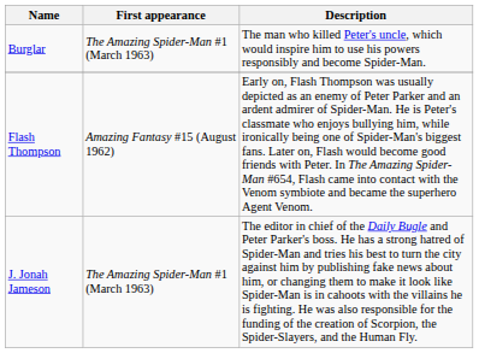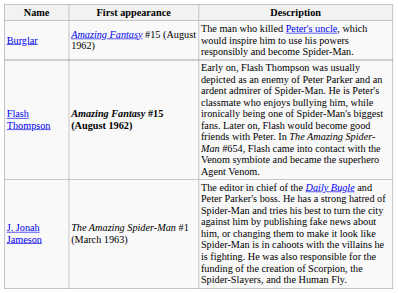 <table class=wikitable>
 <tr>
 <th>Name</th>
 <th>First appearance</th>
 <th width=50%>Description</th>
 </tr>
 <tr>
 <td><a href='#'>Burglar</a></td>
-<td><em>The Amazing Spider-Man</em> #1 (March 1963)</td>
+<td><em><a href='#'>Amazing Fantasy</a></em> #15 (August 1962)</td>
 <td>The man who killed <a href='#'>Peter's uncle</a>, which would inspire him to use his powers responsibly and become Spider-Man.</td>
 </tr>
 <tr>
 </tr>
 <tr>
 <td><a href='#'>Flash Thompson</a></td>
-<td><em>Amazing Fantasy</em> #15 (August 1962)</td>
+<td><strong><em>Amazing Fantasy</em> #15 (August 1962)</strong></td>
 <td>Early on, Flash Thompson was usually depicted as an enemy of Peter Parker and an ardent admirer of Spider-Man. He is Peter's classmate who enjoys bullying him, while ironically being one of Spider-Man's biggest fans. Later on, Flash would become good friends with Peter. In <em>The Amazing Spider-Man</em> #654, Flash came into contact with the Venom symbiote and became the superhero Agent Venom.</td>
 </tr>
 <tr>
 <td><a href='#'>J. Jonah Jameson</a></td>
 <td><em>The Amazing Spider-Man</em> #1 (March 1963)</td>
 <td>The editor in chief of the <em><a href='#'>Daily Bugle</a></em> and Peter Parker's boss. He has a strong hatred of Spider-Man and tries his best to turn the city against him by publishing fake news about him, or changing them to make it look like Spider-Man is in cahoots with the villains he is fighting. He was also responsible for the funding of the creation of Scorpion, the Spider-Slayers, and the Human Fly.</td>
 </tr>
 </table>
